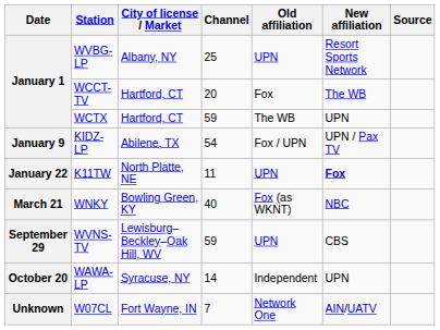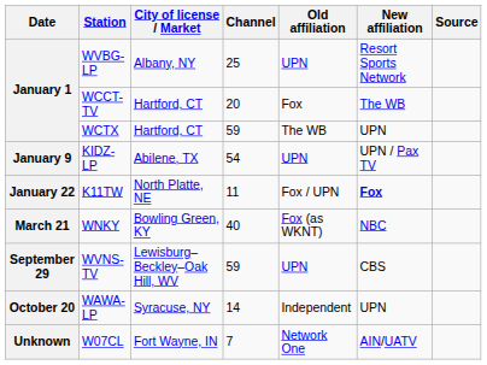 <table class="wikitable sortable">
 <tr>
 <th>Date</th>
 <th><a href='#'>Station</a></th>
 <th><a href='#'>City of license</a> / <a href='#'>Market</a></th>
 <th>Channel</th>
 <th>Old affiliation</th>
 <th>New affiliation</th>
 <th>Source</th>
 </tr>
 <tr>
 <th rowspan="3">January 1</th>
 <td><a href='#'>WVBG-LP</a></td>
 <td><a href='#'>Albany, NY</a></td>
 <td>25</td>
 <td><a href='#'>UPN</a></td>
 <td><a href='#'>Resort Sports Network</a></td>
 <td></td>
 </tr>
 <tr>
 <td><a href='#'>WCCT-TV</a></td>
 <td><a href='#'>Hartford, CT</a></td>
 <td>20</td>
 <td>Fox</td>
 <td><a href='#'>The WB</a></td>
 <td></td>
 </tr>
 <tr>
 <td><a href='#'>WCTX</a></td>
 <td><a href='#'>Hartford, CT</a></td>
 <td>59</td>
 <td>The WB</td>
 <td>UPN</td>
 <td></td>
 </tr>
 <tr>
 <th>January 9</th>
 <td><a href='#'>KIDZ-LP</a></td>
 <td><a href='#'>Abilene, TX</a></td>
 <td>54</td>
-<td>Fox / UPN</td>
+<td><a href='#'>UPN</a></td>
 <td>UPN / <a href='#'>Pax TV</a></td>
 <td></td>
 </tr>
 <tr>
 <th>January 22</th>
 <td><a href='#'>K11TW</a></td>
 <td><a href='#'>North Platte, NE</a></td>
 <td>11</td>
-<td><a href='#'>UPN</a></td>
+<td>Fox / UPN</td>
 <td><strong><a href='#'>Fox</a></strong></td>
 <td></td>
 </tr>
 <tr>
 <th>March 21</th>
 <td><a href='#'>WNKY</a></td>
 <td><a href='#'>Bowling Green, KY</a></td>
 <td>40</td>
 <td><a href='#'>Fox</a> (as WKNT)</td>
 <td><a href='#'>NBC</a></td>
 <td></td>
 </tr>
 <tr>
 <th>September 29</th>
 <td><a href='#'>WVNS-TV</a></td>
 <td><a href='#'>Lewisburg</a>–<a href='#'>Beckley</a>–<a href='#'>Oak Hill, WV</a></td>
 <td>59</td>
 <td><a href='#'>UPN</a></td>
 <td>CBS</td>
 <td></td>
 </tr>
 <tr>
 <th>October 20</th>
 <td><a href='#'>WAWA-LP</a></td>
 <td><a href='#'>Syracuse, NY</a></td>
 <td>14</td>
 <td>Independent</td>
 <td>UPN</td>
 <td></td>
 </tr>
 <tr>
 <th>Unknown</th>
 <td><a href='#'>W07CL</a></td>
 <td><a href='#'>Fort Wayne, IN</a></td>
 <td>7</td>
 <td><a href='#'>Network One</a></td>
 <td><a href='#'>AIN</a>/<a href='#'>UATV</a></td>
 <td></td>
 </tr>
 </table>
